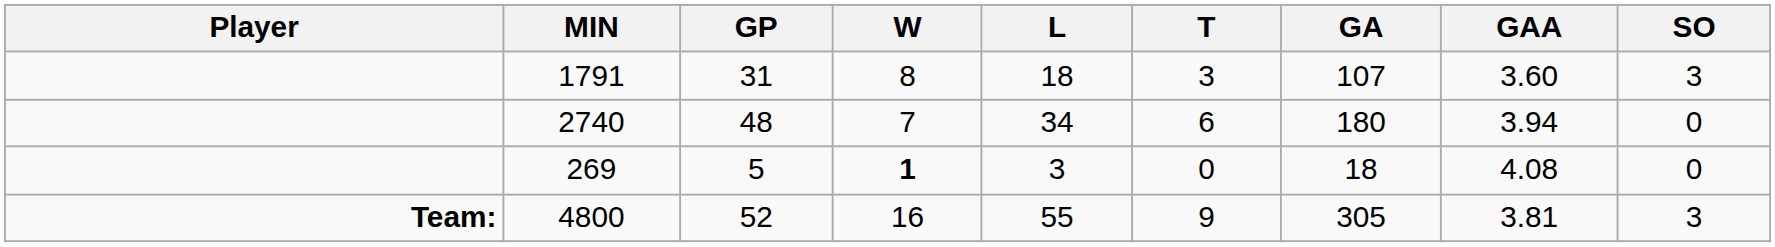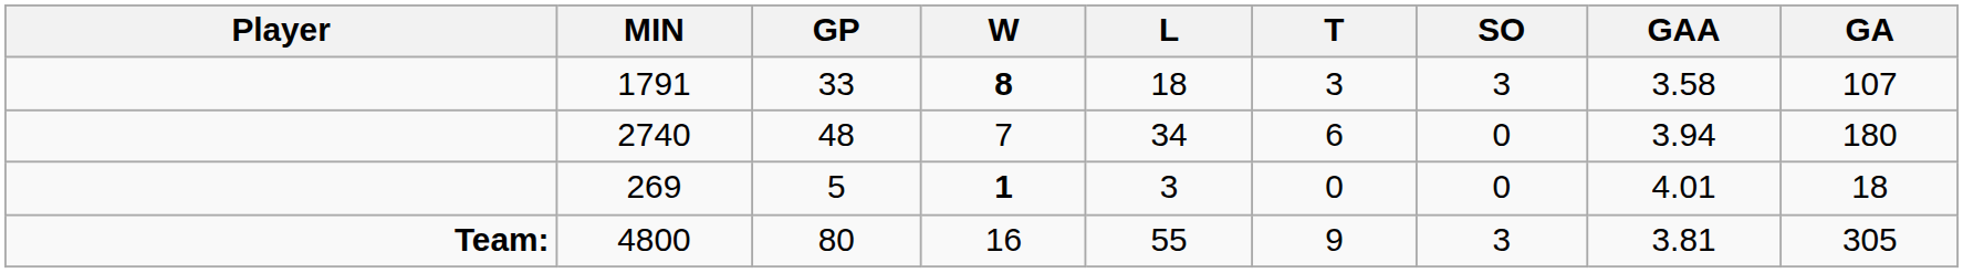 <table class="wikitable sortable" width="60%">
 <tr>
 <th bgcolor="#DDDDFF" width="10%">Player</th>
 <th width="3%" bgcolor="#DDDDFF" title="Minutes played">MIN</th>
 <th width="3%" bgcolor="#DDDDFF" title="Games played in">GP</th>
 <th width="3%" bgcolor="#DDDDFF" title="Wins">W</th>
 <th width="3%" bgcolor="#DDDDFF"title="Losses">L</th>
 <th width="3%" bgcolor="#DDDDFF" title="Ties">T</th>
+<th width="3%" bgcolor="#DDDDFF"title="Shut-outs">SO</th>
+<th width="3%" bgcolor="#DDDDFF" title="Goals against average">GAA</th>
 <th width="3%" bgcolor="#DDDDFF" title="Goals against">GA</th>
-<th width="3%" bgcolor="#DDDDFF" title="Goals against average">GAA</th>
-<th width="3%" bgcolor="#DDDDFF"title="Shut-outs">SO</th>
 </tr>
 <tr align="center">
 <td align="right"></td>
 <td>1791</td>
-<td>31</td>
-<td>8</td>
+<td>33</td>
+<td><strong>8</strong></td>
 <td>18</td>
 <td>3</td>
+<td>3</td>
+<td>3.58</td>
 <td>107</td>
-<td>3.60</td>
-<td>3</td>
 </tr>
 <tr align="center">
 <td align="right"></td>
 <td>2740</td>
 <td>48</td>
 <td>7</td>
 <td>34</td>
 <td>6</td>
+<td>0</td>
+<td>3.94</td>
 <td>180</td>
-<td>3.94</td>
-<td>0</td>
 </tr>
 <tr align="center">
 <td align="right"></td>
 <td>269</td>
 <td>5</td>
 <td><strong>1</strong></td>
 <td>3</td>
 <td>0</td>
+<td>0</td>
+<td>4.01</td>
 <td>18</td>
-<td>4.08</td>
-<td>0</td>
 </tr>
 <tr align="center">
 <td align="right"><strong>Team:</strong></td>
 <td>4800</td>
-<td>52</td>
+<td>80</td>
 <td>16</td>
 <td>55</td>
 <td>9</td>
+<td>3</td>
+<td>3.81</td>
 <td>305</td>
-<td>3.81</td>
-<td>3</td>
 </tr>
 </table>
